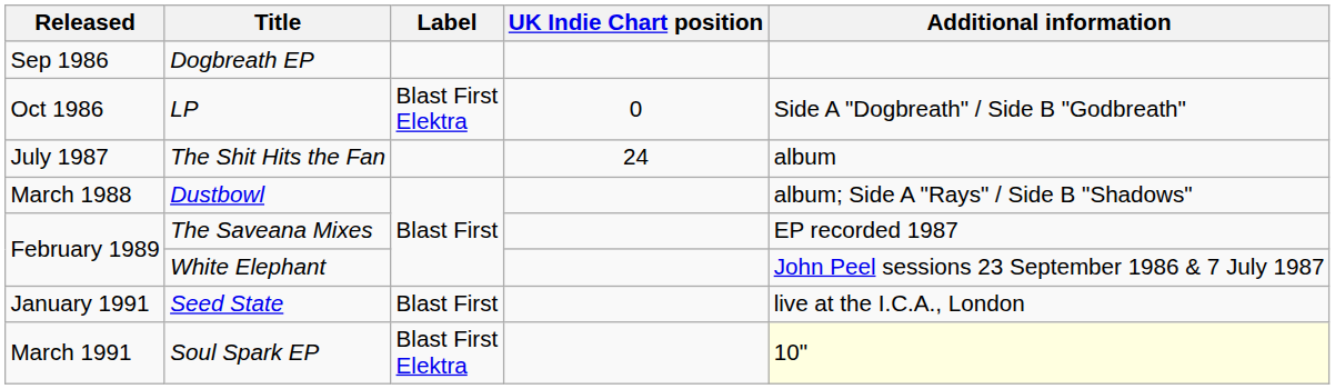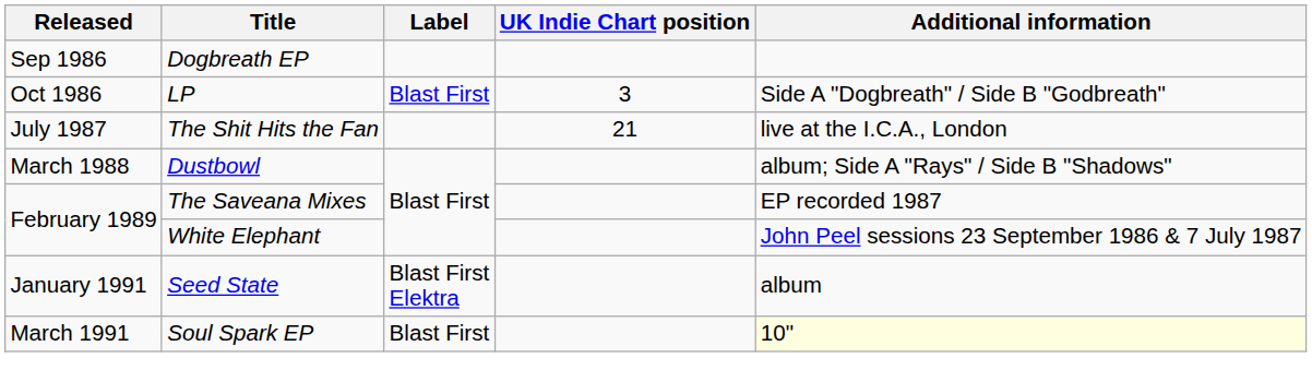 <table class="wikitable">
 <tr>
 <th>Released</th>
 <th>Title</th>
 <th>Label</th>
 <th><a href='#'>UK Indie Chart</a> position</th>
 <th>Additional information</th>
 </tr>
 <tr>
 <td>Sep 1986</td>
 <td><em>Dogbreath EP</em></td>
 <td></td>
 <td align="center"></td>
 <td></td>
 </tr>
 <tr>
 <td>Oct 1986</td>
 <td><em>LP</em></td>
-<td>Blast First<br><a href='#'>Elektra</a></td>
-<td align="center">0</td>
+<td><a href='#'>Blast First</a></td>
+<td align="center">3</td>
 <td>Side A "Dogbreath" / Side B "Godbreath"</td>
 </tr>
 <tr>
 <td>July 1987</td>
 <td><em>The Shit Hits the Fan</em></td>
 <td></td>
-<td align="center">24</td>
-<td>album</td>
+<td align="center">21</td>
+<td>live at the I.C.A., London</td>
 </tr>
 <tr>
 <td>March 1988</td>
 <td><em><a href='#'>Dustbowl</a></em></td>
 <td rowspan="3">Blast First</td>
 <td></td>
 <td>album; Side A "Rays" / Side B "Shadows"</td>
 </tr>
 <tr>
 <td rowspan="2">February 1989</td>
 <td><em>The Saveana Mixes</em></td>
 <td align="center"></td>
 <td>EP recorded 1987</td>
 </tr>
 <tr>
 <td><em>White Elephant</em></td>
 <td align="center"></td>
 <td><a href='#'>John Peel</a> sessions 23 September 1986 & 7 July 1987</td>
 </tr>
 <tr>
 <td>January 1991</td>
 <td><em><a href='#'>Seed State</a></em></td>
-<td>Blast First</td>
+<td>Blast First<br><a href='#'>Elektra</a></td>
 <td align="center"></td>
-<td>live at the I.C.A., London</td>
+<td>album</td>
 </tr>
 <tr>
 <td>March 1991</td>
 <td><em>Soul Spark EP</em></td>
-<td>Blast First<br><a href='#'>Elektra</a></td>
+<td>Blast First</td>
 <td align="center"></td>
 <td style="background: lightyellow;">10"</td>
 </tr>
 </table>
